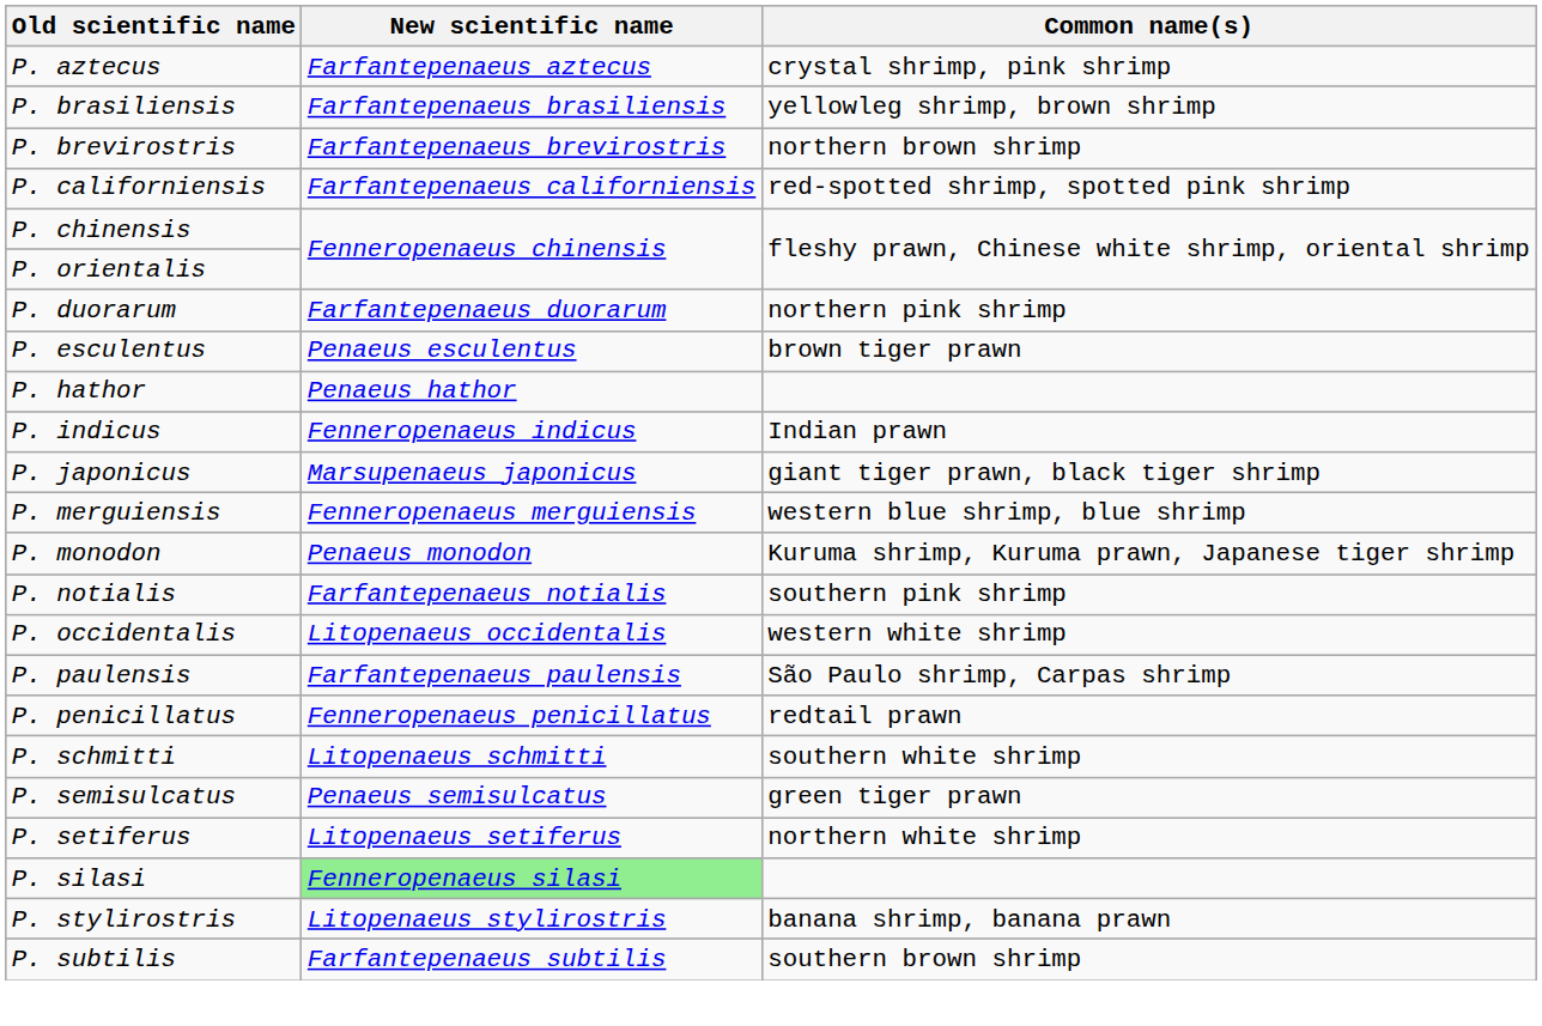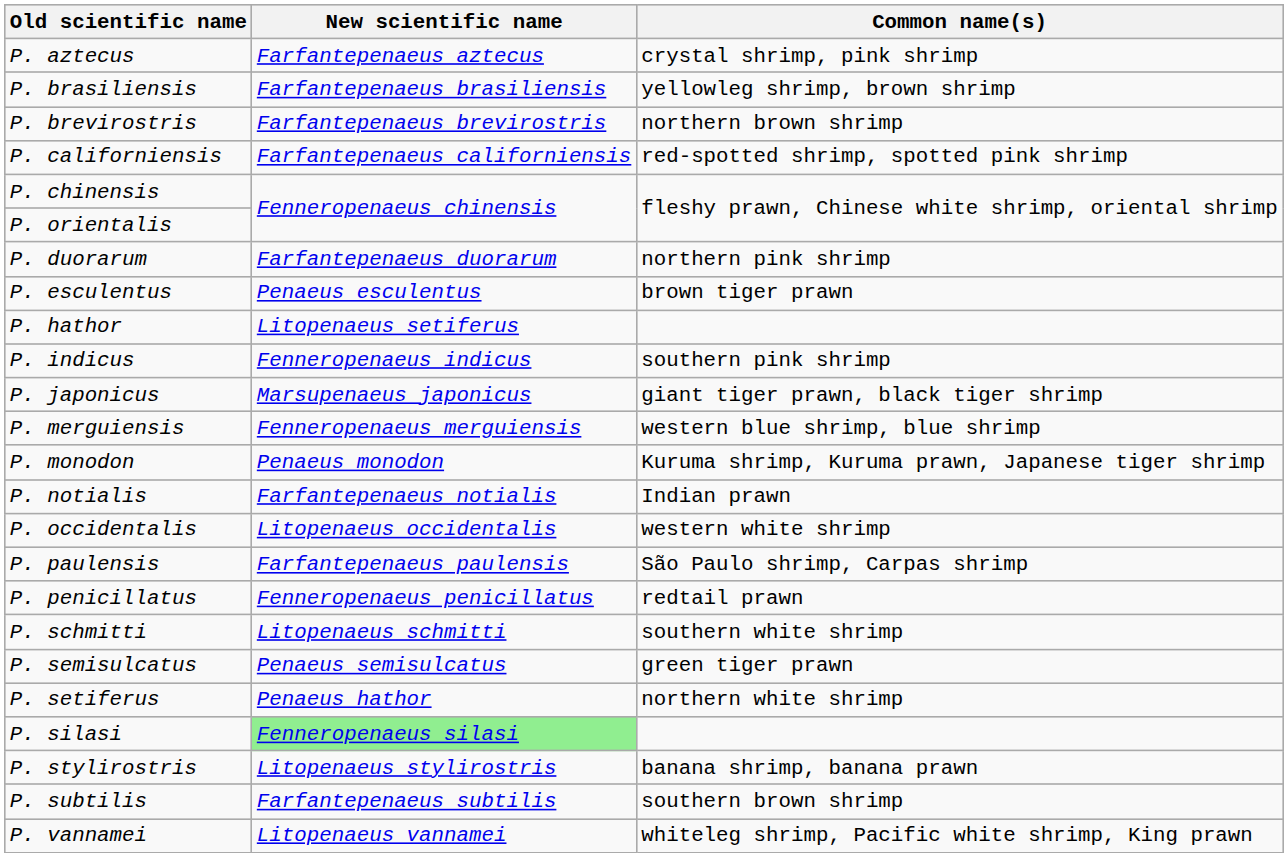 <table class="wikitable sortable" |>
 <tr>
 <th>Old scientific name</th>
 <th>New scientific name</th>
 <th>Common name(s)</th>
 </tr>
 <tr>
 <td><em>P. aztecus</em></td>
 <td><em><a href='#'>Farfantepenaeus aztecus</a></em></td>
 <td>crystal shrimp, pink shrimp</td>
 </tr>
 <tr>
 <td><em>P. brasiliensis</em></td>
 <td><em><a href='#'>Farfantepenaeus brasiliensis</a></em></td>
 <td>yellowleg shrimp, brown shrimp</td>
 </tr>
 <tr>
 <td><em>P. brevirostris</em></td>
 <td><em><a href='#'>Farfantepenaeus brevirostris</a></em></td>
 <td>northern brown shrimp</td>
 </tr>
 <tr>
 <td><em>P. californiensis</em></td>
 <td><em><a href='#'>Farfantepenaeus californiensis</a></em></td>
 <td>red-spotted shrimp, spotted pink shrimp</td>
 </tr>
 <tr>
 <td><em>P. chinensis</em></td>
 <td rowspan="2"><em><a href='#'>Fenneropenaeus chinensis</a></em></td>
 <td rowspan="2">fleshy prawn, Chinese white shrimp, oriental shrimp</td>
 </tr>
 <tr>
 <td><em>P. orientalis</em></td>
 </tr>
 <tr>
 <td><em>P. duorarum</em></td>
 <td><em><a href='#'>Farfantepenaeus duorarum</a></em></td>
 <td>northern pink shrimp</td>
 </tr>
 <tr>
 <td><em>P. esculentus</em></td>
 <td><em><a href='#'>Penaeus esculentus</a></em></td>
 <td>brown tiger prawn</td>
 </tr>
 <tr>
 <td><em>P. hathor</em></td>
-<td><em><a href='#'>Penaeus hathor</a></em></td>
+<td><em><a href='#'>Litopenaeus setiferus</a></em></td>
 <td></td>
 </tr>
 <tr>
 <td><em>P. indicus</em></td>
 <td><em><a href='#'>Fenneropenaeus indicus</a></em></td>
-<td>Indian prawn</td>
+<td>southern pink shrimp</td>
 </tr>
 <tr>
 <td><em>P. japonicus</em></td>
 <td><em><a href='#'>Marsupenaeus japonicus</a></em></td>
 <td>giant tiger prawn, black tiger shrimp</td>
 </tr>
 <tr>
 <td><em>P. merguiensis</em></td>
 <td><em><a href='#'>Fenneropenaeus merguiensis</a></em></td>
 <td>western blue shrimp, blue shrimp</td>
 </tr>
 <tr>
 <td><em>P. monodon</em></td>
 <td><em><a href='#'>Penaeus monodon</a></em></td>
 <td>Kuruma shrimp, Kuruma prawn, Japanese tiger shrimp</td>
 </tr>
 <tr>
 <td><em>P. notialis</em></td>
 <td><em><a href='#'>Farfantepenaeus notialis</a></em></td>
-<td>southern pink shrimp</td>
+<td>Indian prawn</td>
 </tr>
 <tr>
 <td><em>P. occidentalis</em></td>
 <td><em><a href='#'>Litopenaeus occidentalis</a></em></td>
 <td>western white shrimp</td>
 </tr>
 <tr>
 <td><em>P. paulensis</em></td>
 <td><em><a href='#'>Farfantepenaeus paulensis</a></em></td>
 <td>São Paulo shrimp, Carpas shrimp</td>
 </tr>
 <tr>
 <td><em>P. penicillatus</em></td>
 <td><em><a href='#'>Fenneropenaeus penicillatus</a></em></td>
 <td>redtail prawn</td>
 </tr>
 <tr>
 <td><em>P. schmitti</em></td>
 <td><em><a href='#'>Litopenaeus schmitti</a></em></td>
 <td>southern white shrimp</td>
 </tr>
 <tr>
 <td><em>P. semisulcatus</em></td>
 <td><em><a href='#'>Penaeus semisulcatus</a></em></td>
 <td>green tiger prawn</td>
 </tr>
 <tr>
 <td><em>P. setiferus</em></td>
-<td><em><a href='#'>Litopenaeus setiferus</a></em></td>
+<td><em><a href='#'>Penaeus hathor</a></em></td>
 <td>northern white shrimp</td>
 </tr>
 <tr>
 <td><em>P. silasi</em></td>
 <td style="background: lightgreen;"><em><a href='#'>Fenneropenaeus silasi</a></em></td>
 <td></td>
 </tr>
 <tr>
 <td><em>P. stylirostris</em></td>
 <td><em><a href='#'>Litopenaeus stylirostris</a></em></td>
 <td>banana shrimp, banana prawn</td>
 </tr>
 <tr>
 <td><em>P. subtilis</em></td>
 <td><em><a href='#'>Farfantepenaeus subtilis</a></em></td>
 <td>southern brown shrimp</td>
 </tr>
+<tr>
+<td><em>P. vannamei</em></td>
+<td><em><a href='#'>Litopenaeus vannamei</a></em></td>
+<td>whiteleg shrimp, Pacific white shrimp, King prawn</td>
+</tr>
 </table>
